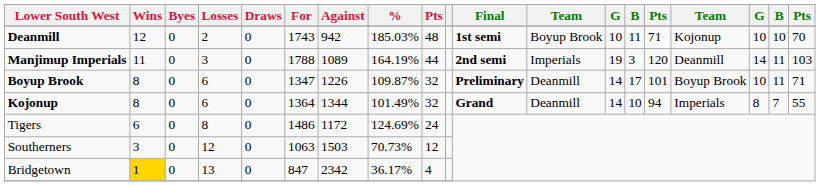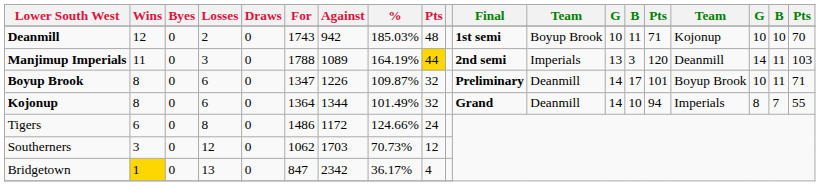 <table style="font-size: 85%; text-align: left;" class="wikitable">
 <tr>
 <th style="color:crimson">Lower South West</th>
 <th style="color:crimson">Wins</th>
 <th style="color:crimson">Byes</th>
 <th style="color:crimson">Losses</th>
 <th style="color:crimson">Draws</th>
 <th style="color:crimson">For</th>
 <th style="color:crimson">Against</th>
 <th style="color:crimson">%</th>
 <th style="color:crimson">Pts</th>
 <th></th>
 <th style="color:green">Final</th>
 <th style="color:green">Team</th>
 <th style="color:green">G</th>
 <th style="color:green">B</th>
 <th style="color:green">Pts</th>
 <th style="color:green">Team</th>
 <th style="color:green">G</th>
 <th style="color:green">B</th>
 <th style="color:green">Pts</th>
 </tr>
 <tr>
 </tr>
 <tr>
 </tr>
 <tr>
 <td><strong>	Deanmill	</strong></td>
 <td>12</td>
 <td>0</td>
 <td>2</td>
 <td>0</td>
 <td>1743</td>
 <td>942</td>
 <td>185.03%</td>
 <td>48</td>
 <td></td>
 <td><strong>1st semi</strong></td>
 <td>Boyup Brook</td>
 <td>10</td>
 <td>11</td>
 <td>71</td>
 <td>Kojonup</td>
 <td>10</td>
 <td>10</td>
 <td>70</td>
 </tr>
 <tr>
 <td><strong>	Manjimup Imperials	</strong></td>
 <td>11</td>
 <td>0</td>
 <td>3</td>
 <td>0</td>
 <td>1788</td>
 <td>1089</td>
 <td>164.19%</td>
-<td>44</td>
+<td style="background: gold;">44</td>
 <td></td>
 <td><strong>2nd semi</strong></td>
 <td>Imperials</td>
-<td>19</td>
+<td>13</td>
 <td>3</td>
 <td>120</td>
 <td>Deanmill</td>
 <td>14</td>
 <td>11</td>
 <td>103</td>
 </tr>
 <tr ||>
 <td><strong>	Boyup Brook	</strong></td>
 <td>8</td>
 <td>0</td>
 <td>6</td>
 <td>0</td>
 <td>1347</td>
 <td>1226</td>
 <td>109.87%</td>
 <td>32</td>
 <td></td>
 <td><strong>Preliminary</strong></td>
 <td>Deanmill</td>
 <td>14</td>
 <td>17</td>
 <td>101</td>
 <td>Boyup Brook</td>
 <td>10</td>
 <td>11</td>
 <td>71</td>
 </tr>
 <tr>
 <td><strong>	Kojonup	</strong></td>
 <td>8</td>
 <td>0</td>
 <td>6</td>
 <td>0</td>
 <td>1364</td>
 <td>1344</td>
 <td>101.49%</td>
 <td>32</td>
 <td></td>
 <td><strong>Grand</strong></td>
 <td>Deanmill</td>
 <td>14</td>
 <td>10</td>
 <td>94</td>
 <td>Imperials</td>
 <td>8</td>
 <td>7</td>
 <td>55</td>
 </tr>
 <tr>
 <td>Tigers</td>
 <td>6</td>
 <td>0</td>
 <td>8</td>
 <td>0</td>
 <td>1486</td>
 <td>1172</td>
-<td>124.69%</td>
+<td>124.66%</td>
 <td>24</td>
 <td></td>
 </tr>
 <tr>
 <td>Southerners</td>
 <td>3</td>
 <td>0</td>
 <td>12</td>
 <td>0</td>
-<td>1063</td>
-<td>1503</td>
+<td>1062</td>
+<td>1703</td>
 <td>70.73%</td>
 <td>12</td>
 <td></td>
 </tr>
 <tr>
 <td>Bridgetown</td>
 <td style="background: gold;">1</td>
 <td>0</td>
 <td>13</td>
 <td>0</td>
 <td>847</td>
 <td>2342</td>
 <td>36.17%</td>
 <td>4</td>
 <td></td>
 </tr>
 <tr>
 </tr>
 </table>
